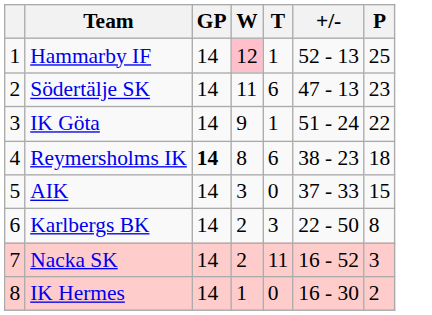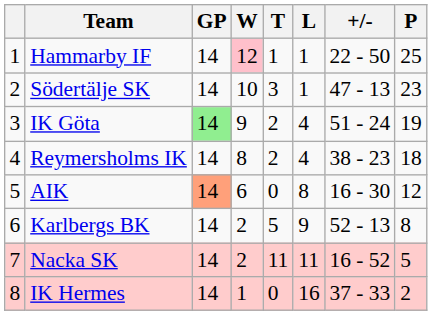 <table class="wikitable">
 <tr>
 <th></th>
 <th>Team</th>
 <th>GP</th>
 <th>W</th>
 <th>T</th>
+<th>L</th>
 <th>+/-</th>
 <th>P</th>
 </tr>
 <tr>
 <td>1</td>
 <td><a href='#'>Hammarby IF</a></td>
 <td>14</td>
 <td style="background: pink;">12</td>
 <td>1</td>
-<td>52 - 13</td>
+<td>1</td>
+<td>22 - 50</td>
 <td>25</td>
 </tr>
 <tr>
 <td>2</td>
 <td><a href='#'>Södertälje SK</a></td>
 <td>14</td>
-<td>11</td>
-<td>6</td>
+<td>10</td>
+<td>3</td>
+<td>1</td>
 <td>47 - 13</td>
 <td>23</td>
 </tr>
 <tr>
 <td>3</td>
 <td><a href='#'>IK Göta</a></td>
-<td>14</td>
+<td style="background: lightgreen;">14</td>
 <td>9</td>
-<td>1</td>
+<td>2</td>
+<td>4</td>
 <td>51 - 24</td>
-<td>22</td>
+<td>19</td>
 </tr>
 <tr>
 <td>4</td>
 <td><a href='#'>Reymersholms IK</a></td>
-<td><strong>14</strong></td>
+<td>14</td>
 <td>8</td>
-<td>6</td>
+<td>2</td>
+<td>4</td>
 <td>38 - 23</td>
 <td>18</td>
 </tr>
 <tr>
 <td>5</td>
 <td><a href='#'>AIK</a></td>
-<td>14</td>
-<td>3</td>
+<td style="background: lightsalmon;">14</td>
+<td>6</td>
 <td>0</td>
-<td>37 - 33</td>
-<td>15</td>
+<td>8</td>
+<td>16 - 30</td>
+<td>12</td>
 </tr>
 <tr>
 <td>6</td>
 <td><a href='#'>Karlbergs BK</a></td>
 <td>14</td>
 <td>2</td>
-<td>3</td>
-<td>22 - 50</td>
+<td>5</td>
+<td>9</td>
+<td>52 - 13</td>
 <td>8</td>
 </tr>
 <tr align="left" style="background:#ffcccc;">
 <td>7</td>
 <td><a href='#'>Nacka SK</a></td>
 <td>14</td>
 <td>2</td>
 <td>11</td>
+<td>11</td>
 <td>16 - 52</td>
-<td>3</td>
+<td>5</td>
 </tr>
 <tr align="left" style="background:#ffcccc;">
 <td>8</td>
 <td><a href='#'>IK Hermes</a></td>
 <td>14</td>
 <td>1</td>
 <td>0</td>
-<td>16 - 30</td>
+<td>16</td>
+<td>37 - 33</td>
 <td>2</td>
 </tr>
 </table>
